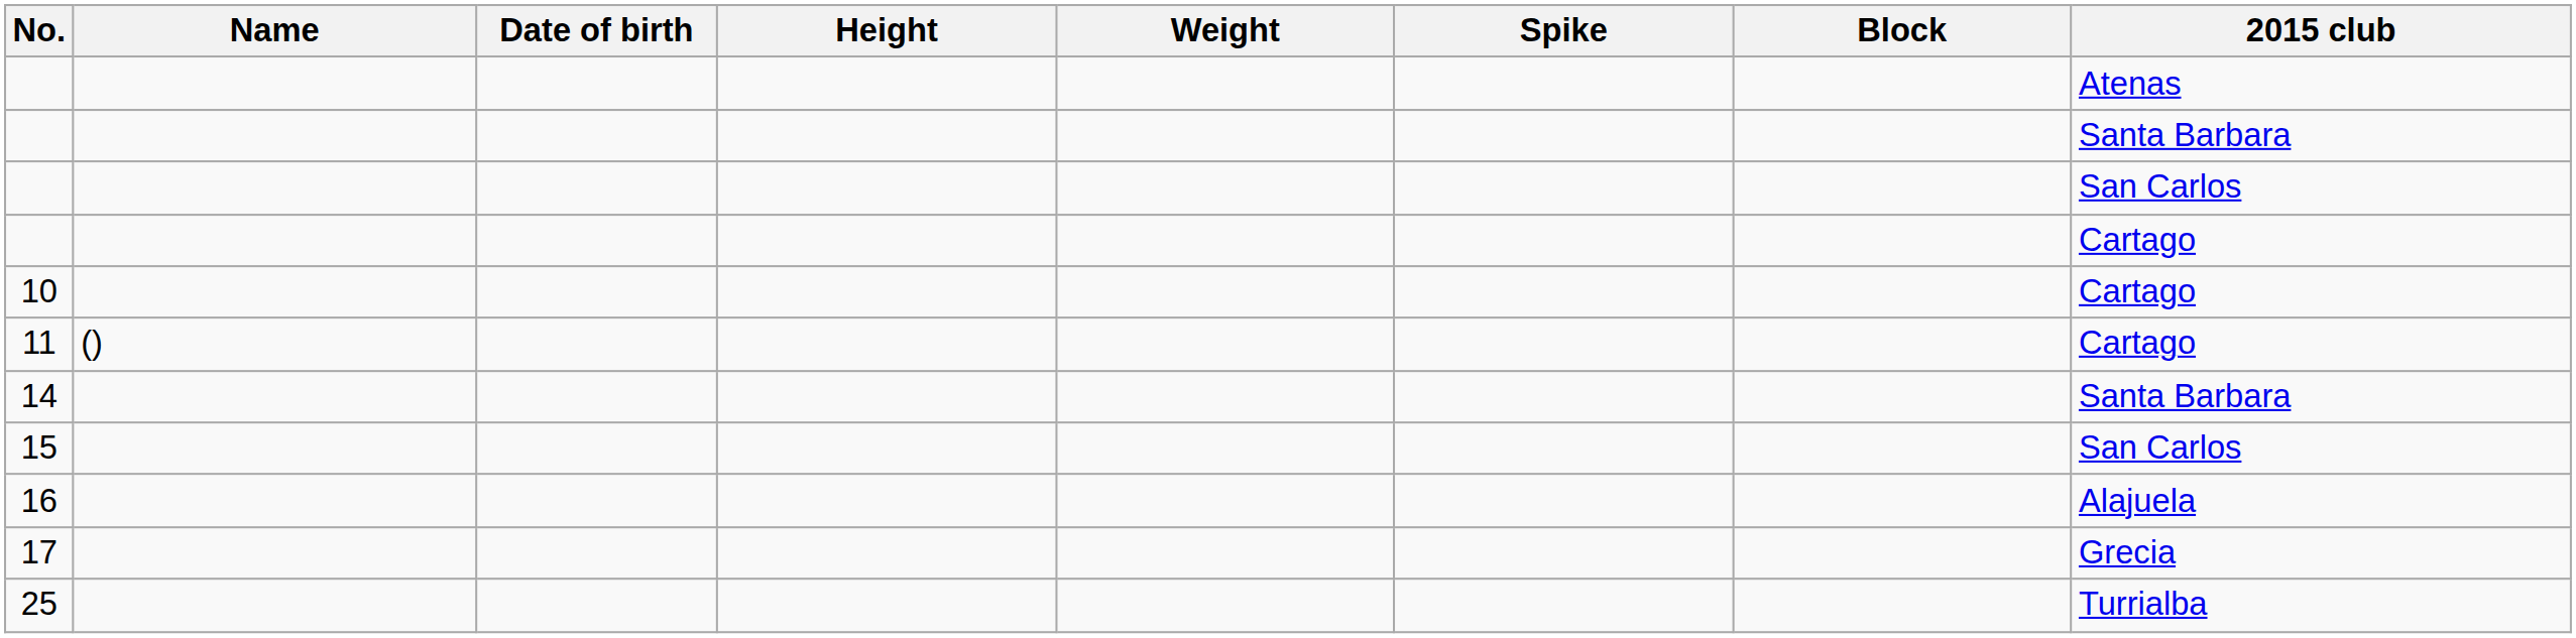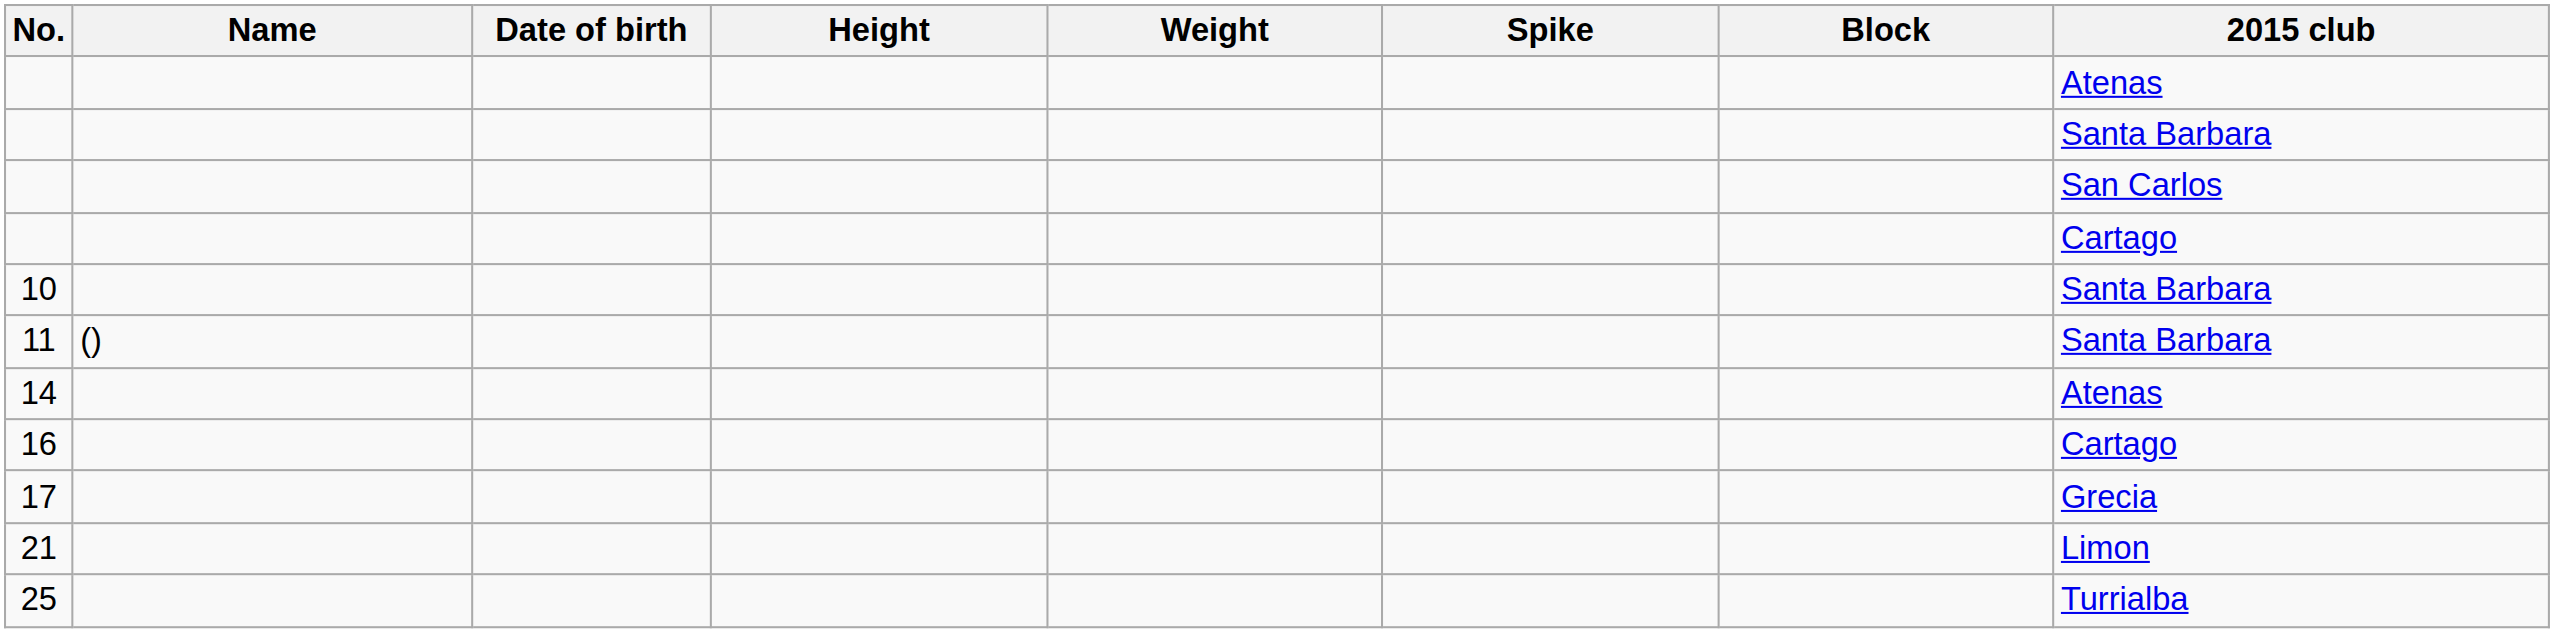 <table class="wikitable sortable" style="text-align:center;">
 <tr>
 <th>No.</th>
 <th style="width:12em">Name</th>
 <th style="width:7em">Date of birth</th>
 <th style="width:10em">Height</th>
 <th style="width:10em">Weight</th>
 <th style="width:10em">Spike</th>
 <th style="width:10em">Block</th>
 <th style="width:15em">2015 club</th>
 </tr>
 <tr>
 <td></td>
 <td align=left></td>
 <td align=right></td>
 <td></td>
 <td></td>
 <td></td>
 <td></td>
 <td align=left> <a href='#'>Atenas</a></td>
 </tr>
 <tr>
 <td></td>
 <td align=left></td>
 <td align=right></td>
 <td></td>
 <td></td>
 <td></td>
 <td></td>
 <td align=left> <a href='#'>Santa Barbara</a></td>
 </tr>
 <tr>
 <td></td>
 <td align=left></td>
 <td align=right></td>
 <td></td>
 <td></td>
 <td></td>
 <td></td>
 <td align=left> <a href='#'>San Carlos</a></td>
 </tr>
 <tr>
 <td></td>
 <td align=left></td>
 <td align=right></td>
 <td></td>
 <td></td>
 <td></td>
 <td></td>
 <td align=left> <a href='#'>Cartago</a></td>
 </tr>
 <tr>
 <td>10</td>
 <td align=left></td>
 <td align=right></td>
 <td></td>
 <td></td>
 <td></td>
 <td></td>
-<td align=left> <a href='#'>Cartago</a></td>
+<td align=left> <a href='#'>Santa Barbara</a></td>
 </tr>
 <tr>
 <td>11</td>
 <td align=left> ()</td>
 <td align=right></td>
 <td></td>
 <td></td>
 <td></td>
 <td></td>
-<td align=left> <a href='#'>Cartago</a></td>
+<td align=left> <a href='#'>Santa Barbara</a></td>
 </tr>
 <tr>
 <td>14</td>
 <td align=left></td>
 <td align=right></td>
 <td></td>
 <td></td>
 <td></td>
 <td></td>
-<td align=left> <a href='#'>Santa Barbara</a></td>
-</tr>
-<tr>
-<td>15</td>
-<td align=left></td>
-<td align=right></td>
-<td></td>
-<td></td>
-<td></td>
-<td></td>
-<td align=left> <a href='#'>San Carlos</a></td>
+<td align=left> <a href='#'>Atenas</a></td>
 </tr>
 <tr>
 <td>16</td>
 <td align=left></td>
 <td align=right></td>
 <td></td>
 <td></td>
 <td></td>
 <td></td>
-<td align=left> <a href='#'>Alajuela</a></td>
+<td align=left> <a href='#'>Cartago</a></td>
 </tr>
 <tr>
 <td>17</td>
 <td align=left></td>
 <td align=right></td>
 <td></td>
 <td></td>
 <td></td>
 <td></td>
 <td align=left> <a href='#'>Grecia</a></td>
 </tr>
 <tr>
+<td>21</td>
+<td align=left></td>
+<td align=right></td>
+<td></td>
+<td></td>
+<td></td>
+<td></td>
+<td align=left> <a href='#'>Limon</a></td>
+</tr>
+<tr>
 <td>25</td>
 <td align=left></td>
 <td align=right></td>
 <td></td>
 <td></td>
 <td></td>
 <td></td>
 <td align=left> <a href='#'>Turrialba</a></td>
 </tr>
 </table>
